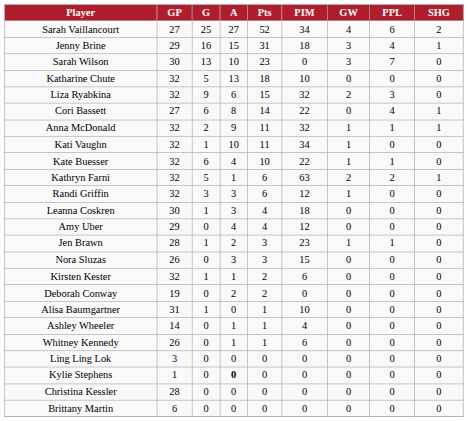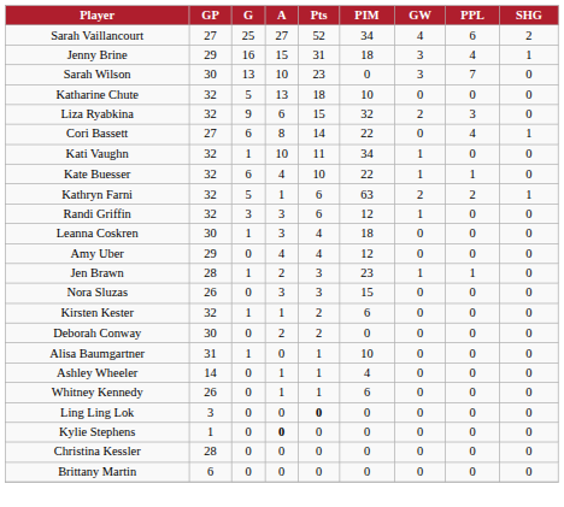 <table class="wikitable" width="80%">
 <tr align="center"  style=" background:#AF1E2D;color:#FFFFFF;">
 <td><strong>Player</strong></td>
 <td><strong>GP</strong></td>
 <td><strong>G</strong></td>
 <td><strong>A</strong></td>
 <td><strong>Pts</strong></td>
 <td><strong>PIM</strong></td>
 <td><strong>GW</strong></td>
 <td><strong>PPL</strong></td>
 <td><strong>SHG</strong></td>
 </tr>
 <tr align="center" bgcolor="">
 <td>Sarah Vaillancourt</td>
 <td>27</td>
 <td>25</td>
 <td>27</td>
 <td>52</td>
 <td>34</td>
 <td>4</td>
 <td>6</td>
 <td>2</td>
 </tr>
 <tr align="center" bgcolor="">
 <td>Jenny Brine</td>
 <td>29</td>
 <td>16</td>
 <td>15</td>
 <td>31</td>
 <td>18</td>
 <td>3</td>
 <td>4</td>
 <td>1</td>
 </tr>
 <tr align="center" bgcolor="">
 <td>Sarah Wilson</td>
 <td>30</td>
 <td>13</td>
 <td>10</td>
 <td>23</td>
 <td>0</td>
 <td>3</td>
 <td>7</td>
 <td>0</td>
 </tr>
 <tr align="center" bgcolor="">
 <td>Katharine Chute</td>
 <td>32</td>
 <td>5</td>
 <td>13</td>
 <td>18</td>
 <td>10</td>
 <td>0</td>
 <td>0</td>
 <td>0</td>
 </tr>
 <tr align="center" bgcolor="">
 <td>Liza Ryabkina</td>
 <td>32</td>
 <td>9</td>
 <td>6</td>
 <td>15</td>
 <td>32</td>
 <td>2</td>
 <td>3</td>
 <td>0</td>
 </tr>
 <tr align="center" bgcolor="">
 <td>Cori Bassett</td>
 <td>27</td>
 <td>6</td>
 <td>8</td>
 <td>14</td>
 <td>22</td>
 <td>0</td>
 <td>4</td>
-<td>1</td>
-</tr>
-<tr align="center" bgcolor="">
-<td>Anna McDonald</td>
-<td>32</td>
-<td>2</td>
-<td>9</td>
-<td>11</td>
-<td>32</td>
-<td>1</td>
-<td>1</td>
 <td>1</td>
 </tr>
 <tr align="center" bgcolor="">
 <td>Kati Vaughn</td>
 <td>32</td>
 <td>1</td>
 <td>10</td>
 <td>11</td>
 <td>34</td>
 <td>1</td>
 <td>0</td>
 <td>0</td>
 </tr>
 <tr align="center" bgcolor="">
 <td>Kate Buesser</td>
 <td>32</td>
 <td>6</td>
 <td>4</td>
 <td>10</td>
 <td>22</td>
 <td>1</td>
 <td>1</td>
 <td>0</td>
 </tr>
 <tr align="center" bgcolor="">
 <td>Kathryn Farni</td>
 <td>32</td>
 <td>5</td>
 <td>1</td>
 <td>6</td>
 <td>63</td>
 <td>2</td>
 <td>2</td>
 <td>1</td>
 </tr>
 <tr align="center" bgcolor="">
 <td>Randi Griffin</td>
 <td>32</td>
 <td>3</td>
 <td>3</td>
 <td>6</td>
 <td>12</td>
 <td>1</td>
 <td>0</td>
 <td>0</td>
 </tr>
 <tr align="center" bgcolor="">
 <td>Leanna Coskren</td>
 <td>30</td>
 <td>1</td>
 <td>3</td>
 <td>4</td>
 <td>18</td>
 <td>0</td>
 <td>0</td>
 <td>0</td>
 </tr>
 <tr align="center" bgcolor="">
 <td>Amy Uber</td>
 <td>29</td>
 <td>0</td>
 <td>4</td>
 <td>4</td>
 <td>12</td>
 <td>0</td>
 <td>0</td>
 <td>0</td>
 </tr>
 <tr align="center" bgcolor="">
 <td>Jen Brawn</td>
 <td>28</td>
 <td>1</td>
 <td>2</td>
 <td>3</td>
 <td>23</td>
 <td>1</td>
 <td>1</td>
 <td>0</td>
 </tr>
 <tr align="center" bgcolor="">
 <td>Nora Sluzas</td>
 <td>26</td>
 <td>0</td>
 <td>3</td>
 <td>3</td>
 <td>15</td>
 <td>0</td>
 <td>0</td>
 <td>0</td>
 </tr>
 <tr align="center" bgcolor="">
 <td>Kirsten Kester</td>
 <td>32</td>
 <td>1</td>
 <td>1</td>
 <td>2</td>
 <td>6</td>
 <td>0</td>
 <td>0</td>
 <td>0</td>
 </tr>
 <tr align="center" bgcolor="">
 <td>Deborah Conway</td>
-<td>19</td>
+<td>30</td>
 <td>0</td>
 <td>2</td>
 <td>2</td>
 <td>0</td>
 <td>0</td>
 <td>0</td>
 <td>0</td>
 </tr>
 <tr align="center" bgcolor="">
 <td>Alisa Baumgartner</td>
 <td>31</td>
 <td>1</td>
 <td>0</td>
 <td>1</td>
 <td>10</td>
 <td>0</td>
 <td>0</td>
 <td>0</td>
 </tr>
 <tr align="center" bgcolor="">
 <td>Ashley Wheeler</td>
 <td>14</td>
 <td>0</td>
 <td>1</td>
 <td>1</td>
 <td>4</td>
 <td>0</td>
 <td>0</td>
 <td>0</td>
 </tr>
 <tr align="center" bgcolor="">
 <td>Whitney Kennedy</td>
 <td>26</td>
 <td>0</td>
 <td>1</td>
 <td>1</td>
 <td>6</td>
 <td>0</td>
 <td>0</td>
 <td>0</td>
 </tr>
 <tr align="center" bgcolor="">
 <td>Ling Ling Lok</td>
 <td>3</td>
 <td>0</td>
 <td>0</td>
-<td>0</td>
+<td><strong>0</strong></td>
 <td>0</td>
 <td>0</td>
 <td>0</td>
 <td>0</td>
 </tr>
 <tr align="center" bgcolor="">
 <td>Kylie Stephens</td>
 <td>1</td>
 <td>0</td>
 <td><strong>0</strong></td>
 <td>0</td>
 <td>0</td>
 <td>0</td>
 <td>0</td>
 <td>0</td>
 </tr>
 <tr align="center" bgcolor="">
 <td>Christina Kessler</td>
 <td>28</td>
 <td>0</td>
 <td>0</td>
 <td>0</td>
 <td>0</td>
 <td>0</td>
 <td>0</td>
 <td>0</td>
 </tr>
 <tr align="center" bgcolor="">
 <td>Brittany Martin</td>
 <td>6</td>
 <td>0</td>
 <td>0</td>
 <td>0</td>
 <td>0</td>
 <td>0</td>
 <td>0</td>
 <td>0</td>
 </tr>
 <tr align="center" bgcolor="">
 </tr>
 </table>
